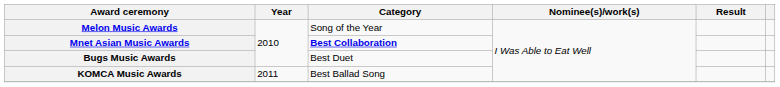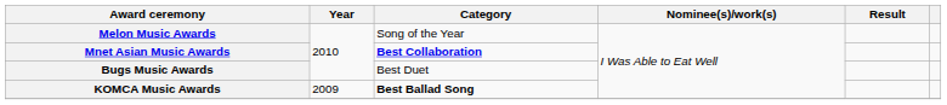 <table class="wikitable sortable plainrowheaders" style="width: 100%;">
 <tr>
 <th scope="col">Award ceremony</th>
 <th scope="col">Year</th>
 <th scope="col">Category</th>
 <th scope="col">Nominee(s)/work(s)</th>
 <th scope="col">Result</th>
 <th scope="col" class="unsortable"></th>
 </tr>
 <tr>
 <th scope="row"><a href='#'>Melon Music Awards</a></th>
 <td rowspan="3">2010</td>
 <td>Song of the Year</td>
 <td rowspan="4"><em>I Was Able to Eat Well</em></td>
 <td></td>
 <td style="text-align:center;"></td>
 </tr>
 <tr>
 <th scope="row"><a href='#'>Mnet Asian Music Awards</a></th>
 <td><strong><a href='#'>Best Collaboration</a></strong></td>
 <td></td>
 <td style="text-align:center;"></td>
 </tr>
 <tr>
 <th scope="row">Bugs Music Awards</th>
 <td>Best Duet</td>
 <td></td>
 <td style="text-align:center;"></td>
 </tr>
 <tr>
 <th scope="row">KOMCA Music Awards</th>
-<td>2011</td>
-<td>Best Ballad Song</td>
+<td>2009</td>
+<td><strong>Best Ballad Song</strong></td>
 <td></td>
 <td style="text-align:center;"></td>
 </tr>
 <tr>
 </tr>
 </table>
